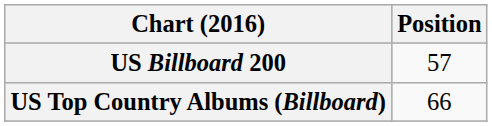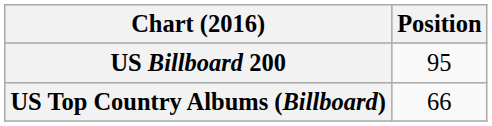 <table class="wikitable sortable plainrowheaders" style="text-align:center">
 <tr>
 <th scope="col">Chart (2016)</th>
 <th scope="col">Position</th>
 </tr>
 <tr>
 <th scope="row">US <em>Billboard</em> 200</th>
-<td>57</td>
+<td>95</td>
 </tr>
 <tr>
 <th scope="row">US Top Country Albums (<em>Billboard</em>)</th>
 <td>66</td>
 </tr>
 </table>
